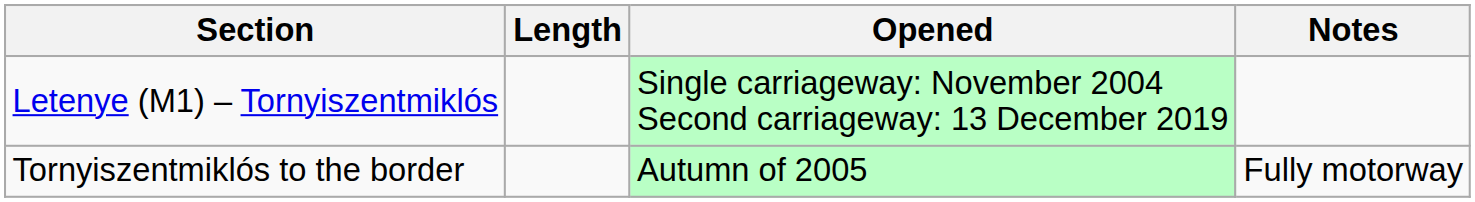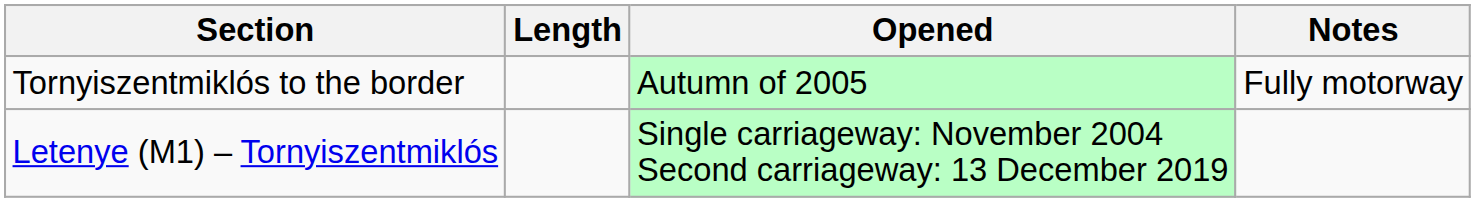 <table class="wikitable">
 <tr>
 <th>Section</th>
 <th>Length</th>
 <th>Opened</th>
 <th>Notes</th>
 </tr>
 <tr>
+<td>Tornyiszentmiklós to the border</td>
+<td></td>
+<td bgcolor="#B9FFC5">Autumn of 2005</td>
+<td>Fully motorway</td>
+</tr>
+<tr>
 <td><a href='#'>Letenye</a> (M1) – <a href='#'>Tornyiszentmiklós</a></td>
 <td></td>
 <td bgcolor="#B9FFC5">Single carriageway: November 2004<br>Second carriageway: 13 December 2019</td>
 <td></td>
 </tr>
-<tr>
-<td>Tornyiszentmiklós to the border</td>
-<td></td>
-<td bgcolor="#B9FFC5">Autumn of 2005</td>
-<td>Fully motorway</td>
-</tr>
 </table>
